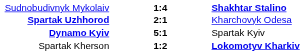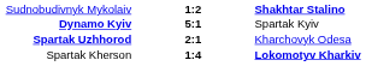 <table width=100% cellspacing=1>
 <tr>
 <th width=20%></th>
 <th width=12%></th>
 <th width=20%></th>
 <th></th>
 </tr>
 <tr style=font-size:90%>
 <td align=right><a href='#'>Sudnobudivnyk Mykolaiv</a></td>
-<td align=center><strong>1:4</strong></td>
+<td align=center><strong>1:2</strong></td>
 <td><strong><a href='#'>Shakhtar Stalino</a></strong></td>
+<td align=center></td>
+</tr>
+<tr style=font-size:90%>
+<td align=right><strong><a href='#'>Dynamo Kyiv</a></strong></td>
+<td align=center><strong>5:1</strong></td>
+<td>Spartak Kyiv</td>
 <td align=center></td>
 </tr>
 <tr style=font-size:90%>
 <td align=right><strong><a href='#'>Spartak Uzhhorod</a></strong></td>
 <td align=center><strong>2:1</strong></td>
 <td><a href='#'>Kharchovyk Odesa</a></td>
 <td align=center></td>
 </tr>
 <tr style=font-size:90%>
-<td align=right><strong><a href='#'>Dynamo Kyiv</a></strong></td>
-<td align=center><strong>5:1</strong></td>
-<td>Spartak Kyiv</td>
-<td align=center></td>
-</tr>
-<tr style=font-size:90%>
 <td align=right>Spartak Kherson</td>
-<td align=center><strong>1:2</strong></td>
+<td align=center><strong>1:4</strong></td>
 <td><strong><a href='#'>Lokomotyv Kharkiv</a></strong></td>
 <td align=center></td>
 </tr>
 </table>
